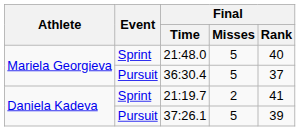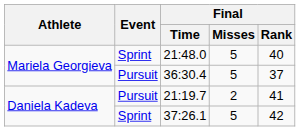 <table class="wikitable">
 <tr>
 <th rowspan="2">Athlete</th>
 <th rowspan="2">Event</th>
 <th colspan="3">Final</th>
 </tr>
 <tr>
 <th>Time</th>
 <th>Misses</th>
 <th>Rank</th>
 </tr>
 <tr>
 <td rowspan="2"><a href='#'>Mariela Georgieva</a></td>
 <td><a href='#'>Sprint</a></td>
 <td align="center">21:48.0</td>
 <td align="center">5</td>
 <td align="center">40</td>
 </tr>
 <tr>
 <td><a href='#'>Pursuit</a></td>
 <td align="center">36:30.4</td>
 <td align="center">5</td>
 <td align="center">37</td>
 </tr>
 <tr>
 <td rowspan="2"><a href='#'>Daniela Kadeva</a></td>
-<td><a href='#'>Sprint</a></td>
+<td><a href='#'>Pursuit</a></td>
 <td align="center">21:19.7</td>
 <td align="center">2</td>
 <td align="center">41</td>
 </tr>
 <tr>
-<td><a href='#'>Pursuit</a></td>
+<td><a href='#'>Sprint</a></td>
 <td align="center">37:26.1</td>
 <td align="center">5</td>
-<td align="center">39</td>
+<td align="center">42</td>
 </tr>
 </table>
